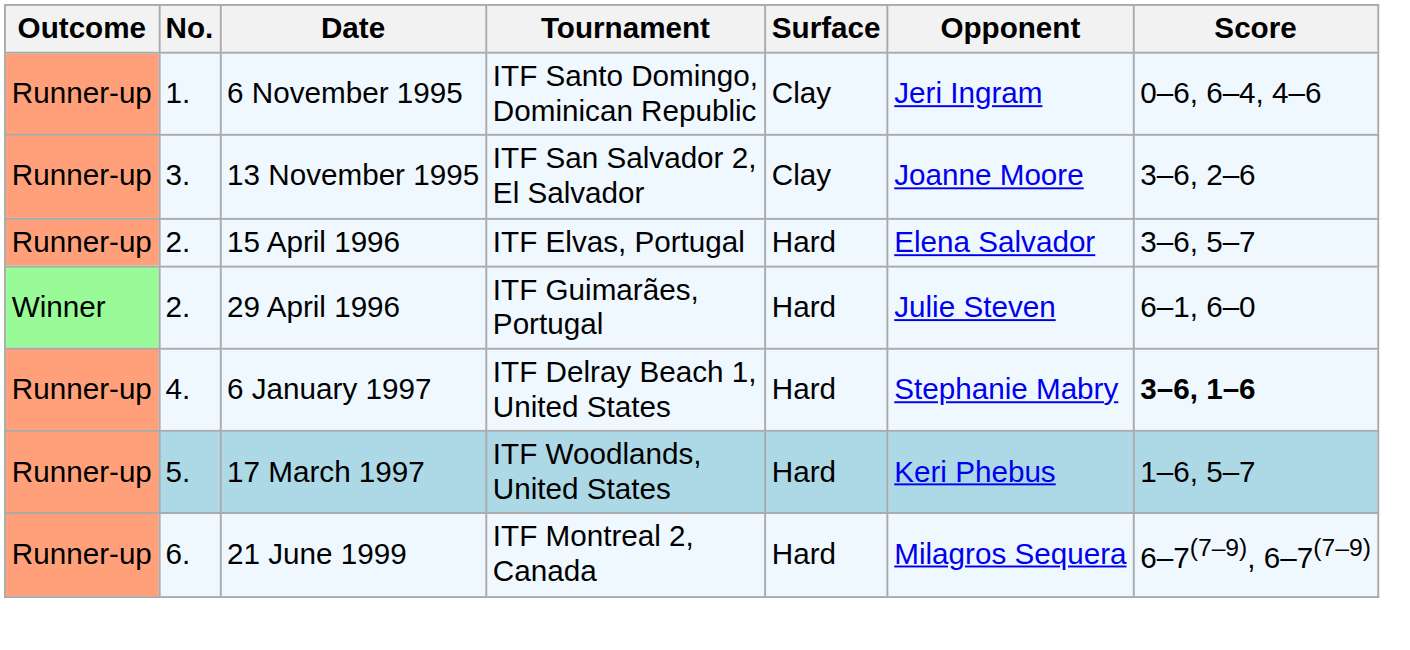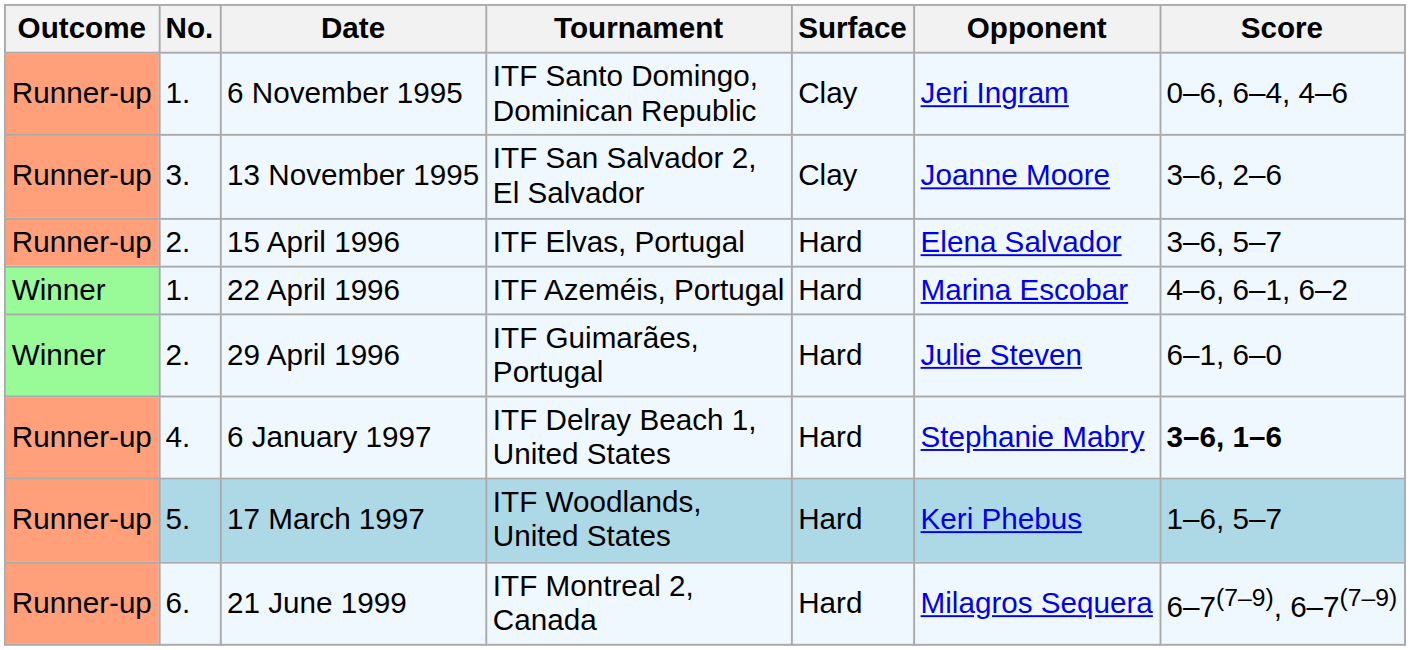 <table class="sortable wikitable" style=font-size:97%>
 <tr>
 <th>Outcome</th>
 <th>No.</th>
 <th>Date</th>
 <th>Tournament</th>
 <th>Surface</th>
 <th>Opponent</th>
 <th>Score</th>
 </tr>
 <tr style="background:#f0f8ff;">
 <td style="background:#ffa07a;">Runner-up</td>
 <td>1.</td>
 <td>6 November 1995</td>
 <td>ITF Santo Domingo, <br>Dominican Republic</td>
 <td>Clay</td>
 <td> <a href='#'>Jeri Ingram</a></td>
 <td>0–6, 6–4, 4–6</td>
 </tr>
 <tr style="background:#f0f8ff;">
 <td style="background:#ffa07a;">Runner-up</td>
 <td>3.</td>
 <td>13 November 1995</td>
 <td>ITF San Salvador 2, <br>El Salvador</td>
 <td>Clay</td>
 <td> <a href='#'>Joanne Moore</a></td>
 <td>3–6, 2–6</td>
 </tr>
 <tr style="background:#f0f8ff;">
 <td style="background:#ffa07a;">Runner-up</td>
 <td>2.</td>
 <td>15 April 1996</td>
 <td>ITF Elvas, Portugal</td>
 <td>Hard</td>
 <td> <a href='#'>Elena Salvador</a></td>
 <td>3–6, 5–7</td>
 </tr>
 <tr style="background:#f0f8ff;">
 <td style="background:#98fb98;">Winner</td>
+<td>1.</td>
+<td>22 April 1996</td>
+<td>ITF Azeméis, Portugal</td>
+<td>Hard</td>
+<td> <a href='#'>Marina Escobar</a></td>
+<td>4–6, 6–1, 6–2</td>
+</tr>
+<tr style="background:#f0f8ff;">
+<td style="background:#98fb98;">Winner</td>
 <td>2.</td>
 <td>29 April 1996</td>
 <td>ITF Guimarães, <br>Portugal</td>
 <td>Hard</td>
 <td> <a href='#'>Julie Steven</a></td>
 <td>6–1, 6–0</td>
 </tr>
 <tr style="background:#f0f8ff;">
 <td style="background:#ffa07a;">Runner-up</td>
 <td>4.</td>
 <td>6 January 1997</td>
 <td>ITF Delray Beach 1, <br>United States</td>
 <td>Hard</td>
 <td> <a href='#'>Stephanie Mabry</a></td>
 <td><strong>3–6, 1–6</strong></td>
 </tr>
 <tr style="background:lightblue;">
 <td style="background:#ffa07a;">Runner-up</td>
 <td>5.</td>
 <td>17 March 1997</td>
 <td>ITF Woodlands, <br>United States</td>
 <td>Hard</td>
 <td> <a href='#'>Keri Phebus</a></td>
 <td>1–6, 5–7</td>
 </tr>
 <tr style="background:#f0f8ff;">
 <td style="background:#ffa07a;">Runner-up</td>
 <td>6.</td>
 <td>21 June 1999</td>
 <td>ITF Montreal 2, <br>Canada</td>
 <td>Hard</td>
 <td> <a href='#'>Milagros Sequera</a></td>
 <td>6–7<sup>(7–9)</sup>, 6–7<sup>(7–9)</sup></td>
 </tr>
 </table>
